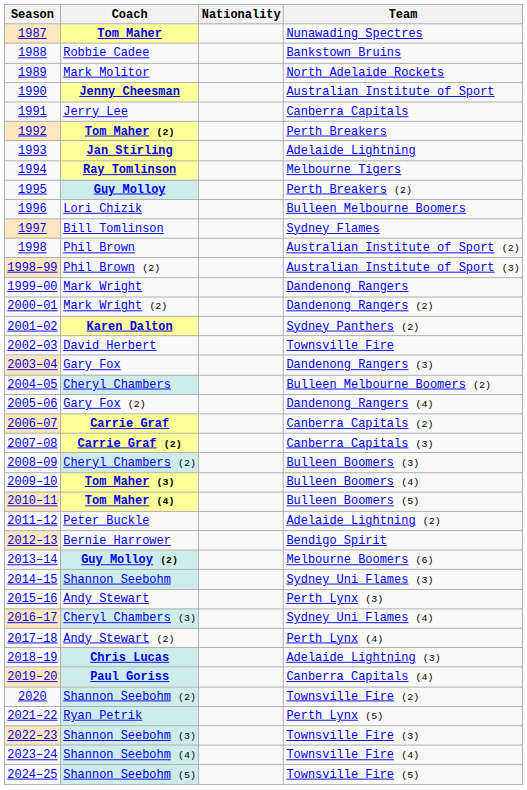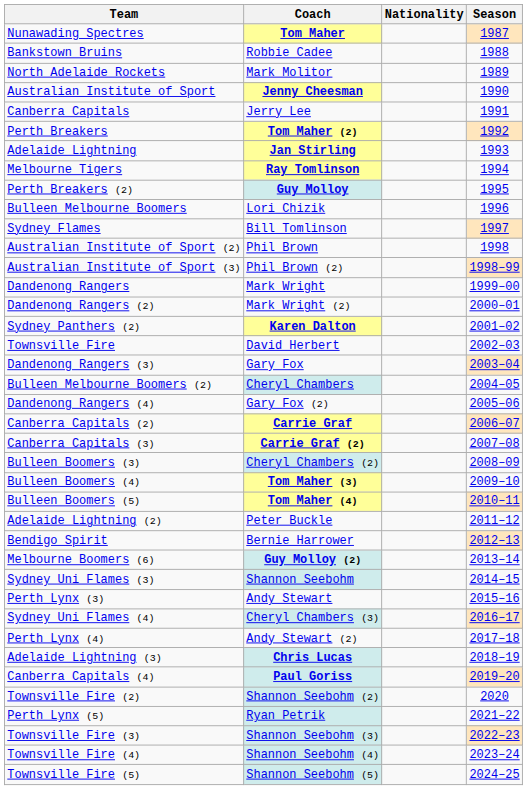 <table class="wikitable plainrowheaders sortable" summary="Season (sortable), Player (sortable), Position (sortable), Nationality (sortable) and Team (sortable)">
 <tr>
-<th scope="col">Season</th>
+<th scope="col">Team</th>
 <th scope="col">Coach</th>
 <th scope="col">Nationality</th>
-<th scope="col">Team</th>
+<th scope="col">Season</th>
 </tr>
 <tr>
-<td scope="row" style="background-color:#FFE6BD; text-align: center"><a href='#'>1987</a></td>
+<td><a href='#'>Nunawading Spectres</a></td>
 <th scope="row" style="background-color:#FFFF99"><a href='#'>Tom Maher</a></th>
 <td></td>
-<td><a href='#'>Nunawading Spectres</a></td>
+<td scope="row" style="background-color:#FFE6BD; text-align: center"><a href='#'>1987</a></td>
 </tr>
 <tr>
-<td style="text-align: center"><a href='#'>1988</a></td>
+<td><a href='#'>Bankstown Bruins</a></td>
 <td><a href='#'>Robbie Cadee</a></td>
 <td></td>
-<td><a href='#'>Bankstown Bruins</a></td>
+<td style="text-align: center"><a href='#'>1988</a></td>
 </tr>
 <tr>
-<td style="text-align: center"><a href='#'>1989</a></td>
+<td><a href='#'>North Adelaide Rockets</a></td>
 <td><a href='#'>Mark Molitor</a></td>
 <td></td>
-<td><a href='#'>North Adelaide Rockets</a></td>
+<td style="text-align: center"><a href='#'>1989</a></td>
 </tr>
 <tr>
-<td style="text-align: center"><a href='#'>1990</a></td>
+<td><a href='#'>Australian Institute of Sport</a></td>
 <th scope="row" style="background-color:#FFFF99"><a href='#'>Jenny Cheesman</a></th>
 <td></td>
-<td><a href='#'>Australian Institute of Sport</a></td>
+<td style="text-align: center"><a href='#'>1990</a></td>
 </tr>
 <tr>
-<td style="text-align: center"><a href='#'>1991</a></td>
+<td><a href='#'>Canberra Capitals</a></td>
 <td><a href='#'>Jerry Lee</a></td>
 <td></td>
-<td><a href='#'>Canberra Capitals</a></td>
+<td style="text-align: center"><a href='#'>1991</a></td>
 </tr>
 <tr>
-<td scope="row" style="background-color:#FFE6BD; text-align: center"><a href='#'>1992</a></td>
+<td><a href='#'>Perth Breakers</a></td>
 <th scope="row" style="background-color:#FFFF99"><a href='#'>Tom Maher</a> <small> (2) </small></th>
 <td></td>
-<td><a href='#'>Perth Breakers</a></td>
+<td scope="row" style="background-color:#FFE6BD; text-align: center"><a href='#'>1992</a></td>
 </tr>
 <tr>
-<td style="text-align: center"><a href='#'>1993</a></td>
+<td><a href='#'>Adelaide Lightning</a></td>
 <th scope="row" style="background-color:#FFFF99"><a href='#'>Jan Stirling</a></th>
 <td></td>
-<td><a href='#'>Adelaide Lightning</a></td>
+<td style="text-align: center"><a href='#'>1993</a></td>
 </tr>
 <tr>
-<td style="text-align: center"><a href='#'>1994</a></td>
+<td><a href='#'>Melbourne Tigers</a></td>
 <th scope="row" style="background-color:#FFFF99"><a href='#'>Ray Tomlinson</a></th>
 <td></td>
-<td><a href='#'>Melbourne Tigers</a></td>
+<td style="text-align: center"><a href='#'>1994</a></td>
 </tr>
 <tr>
-<td style="text-align: center"><a href='#'>1995</a></td>
+<td><a href='#'>Perth Breakers</a> <small>(2)</small></td>
 <th scope="row" style="background-color:#CFECEC"><a href='#'>Guy Molloy</a></th>
 <td></td>
-<td><a href='#'>Perth Breakers</a> <small>(2)</small></td>
+<td style="text-align: center"><a href='#'>1995</a></td>
 </tr>
 <tr>
-<td style="text-align: center"><a href='#'>1996</a></td>
+<td><a href='#'>Bulleen Melbourne Boomers</a></td>
 <td><a href='#'>Lori Chizik</a></td>
 <td></td>
-<td><a href='#'>Bulleen Melbourne Boomers</a></td>
+<td style="text-align: center"><a href='#'>1996</a></td>
 </tr>
 <tr>
-<td scope="row" style="background-color:#FFE6BD; text-align: center"><a href='#'>1997</a></td>
+<td><a href='#'>Sydney Flames</a></td>
 <td><a href='#'>Bill Tomlinson</a></td>
 <td></td>
-<td><a href='#'>Sydney Flames</a></td>
+<td scope="row" style="background-color:#FFE6BD; text-align: center"><a href='#'>1997</a></td>
 </tr>
 <tr>
-<td style="text-align: center"><a href='#'>1998</a></td>
+<td><a href='#'>Australian Institute of Sport</a> <small>(2)</small></td>
 <td><a href='#'>Phil Brown</a></td>
 <td></td>
-<td><a href='#'>Australian Institute of Sport</a> <small>(2)</small></td>
+<td style="text-align: center"><a href='#'>1998</a></td>
 </tr>
 <tr>
-<td scope="row" style="background-color:#FFE6BD; text-align: center"><a href='#'>1998–99</a></td>
+<td><a href='#'>Australian Institute of Sport</a> <small>(3)</small></td>
 <td><a href='#'>Phil Brown</a> <small>(2)</small></td>
 <td></td>
-<td><a href='#'>Australian Institute of Sport</a> <small>(3)</small></td>
+<td scope="row" style="background-color:#FFE6BD; text-align: center"><a href='#'>1998–99</a></td>
 </tr>
 <tr>
-<td style="text-align: center"><a href='#'>1999–00</a></td>
+<td><a href='#'>Dandenong Rangers</a></td>
 <td><a href='#'>Mark Wright</a></td>
 <td></td>
-<td><a href='#'>Dandenong Rangers</a></td>
+<td style="text-align: center"><a href='#'>1999–00</a></td>
 </tr>
 <tr>
-<td style="text-align: center"><a href='#'>2000–01</a></td>
+<td><a href='#'>Dandenong Rangers</a> <small>(2)</small></td>
 <td><a href='#'>Mark Wright</a> <small>(2)</small></td>
 <td></td>
-<td><a href='#'>Dandenong Rangers</a> <small>(2)</small></td>
+<td style="text-align: center"><a href='#'>2000–01</a></td>
 </tr>
 <tr>
-<td style="text-align: center"><a href='#'>2001–02</a></td>
+<td><a href='#'>Sydney Panthers</a> <small>(2)</small></td>
 <th scope="row" style="background-color:#FFFF99"><a href='#'>Karen Dalton</a></th>
 <td></td>
-<td><a href='#'>Sydney Panthers</a> <small>(2)</small></td>
+<td style="text-align: center"><a href='#'>2001–02</a></td>
 </tr>
 <tr>
-<td style="text-align: center"><a href='#'>2002–03</a></td>
+<td><a href='#'>Townsville Fire</a></td>
 <td><a href='#'>David Herbert</a></td>
 <td></td>
-<td><a href='#'>Townsville Fire</a></td>
+<td style="text-align: center"><a href='#'>2002–03</a></td>
 </tr>
 <tr>
-<td scope="row" style="background-color:#FFE6BD; text-align: center"><a href='#'>2003–04</a></td>
+<td><a href='#'>Dandenong Rangers</a> <small>(3)</small></td>
 <td><a href='#'>Gary Fox</a></td>
 <td></td>
-<td><a href='#'>Dandenong Rangers</a> <small>(3)</small></td>
+<td scope="row" style="background-color:#FFE6BD; text-align: center"><a href='#'>2003–04</a></td>
 </tr>
 <tr>
-<td style="text-align: center"><a href='#'>2004–05</a></td>
+<td><a href='#'>Bulleen Melbourne Boomers</a> <small>(2)</small></td>
 <td scope="row" style="background-color:#CFECEC"><a href='#'>Cheryl Chambers</a></td>
 <td></td>
-<td><a href='#'>Bulleen Melbourne Boomers</a> <small>(2)</small></td>
+<td style="text-align: center"><a href='#'>2004–05</a></td>
 </tr>
 <tr>
-<td style="text-align: center"><a href='#'>2005–06</a></td>
+<td><a href='#'>Dandenong Rangers</a> <small>(4)</small></td>
 <td><a href='#'>Gary Fox</a> <small>(2)</small></td>
 <td></td>
-<td><a href='#'>Dandenong Rangers</a> <small>(4)</small></td>
+<td style="text-align: center"><a href='#'>2005–06</a></td>
 </tr>
 <tr>
-<td scope="row" style="background-color:#FFE6BD; text-align: center"><a href='#'>2006–07</a></td>
+<td><a href='#'>Canberra Capitals</a> <small>(2)</small></td>
 <th scope="row" style="background-color:#FFFF99"><a href='#'>Carrie Graf</a></th>
 <td></td>
-<td><a href='#'>Canberra Capitals</a> <small>(2)</small></td>
+<td scope="row" style="background-color:#FFE6BD; text-align: center"><a href='#'>2006–07</a></td>
 </tr>
 <tr>
-<td style="text-align: center"><a href='#'>2007–08</a></td>
+<td><a href='#'>Canberra Capitals</a> <small>(3)</small></td>
 <th scope="row" style="background-color:#FFFF99"><a href='#'>Carrie Graf</a> <small>(2)</small></th>
 <td></td>
-<td><a href='#'>Canberra Capitals</a> <small>(3)</small></td>
+<td style="text-align: center"><a href='#'>2007–08</a></td>
 </tr>
 <tr>
-<td style="text-align: center"><a href='#'>2008–09</a></td>
+<td><a href='#'>Bulleen Boomers</a> <small>(3)</small></td>
 <td scope="row" style="background-color:#CFECEC"><a href='#'>Cheryl Chambers</a> <small>(2)</small></td>
 <td></td>
-<td><a href='#'>Bulleen Boomers</a> <small>(3)</small></td>
+<td style="text-align: center"><a href='#'>2008–09</a></td>
 </tr>
 <tr>
-<td style="text-align: center"><a href='#'>2009–10</a></td>
+<td><a href='#'>Bulleen Boomers</a> <small>(4)</small></td>
 <th scope="row" style="background-color:#FFFF99"><a href='#'>Tom Maher</a> <small>(3)</small></th>
 <td></td>
-<td><a href='#'>Bulleen Boomers</a> <small>(4)</small></td>
+<td style="text-align: center"><a href='#'>2009–10</a></td>
 </tr>
 <tr>
-<td scope="row" style="background-color:#FFE6BD; text-align: center"><a href='#'>2010–11</a></td>
+<td><a href='#'>Bulleen Boomers</a> <small>(5)</small></td>
 <th scope="row" style="background-color:#FFFF99"><a href='#'>Tom Maher</a> <small>(4)</small></th>
 <td></td>
-<td><a href='#'>Bulleen Boomers</a> <small>(5)</small></td>
+<td scope="row" style="background-color:#FFE6BD; text-align: center"><a href='#'>2010–11</a></td>
 </tr>
 <tr>
-<td style="text-align: center"><a href='#'>2011–12</a></td>
+<td><a href='#'>Adelaide Lightning</a> <small>(2)</small></td>
 <td><a href='#'>Peter Buckle</a></td>
 <td></td>
-<td><a href='#'>Adelaide Lightning</a> <small>(2)</small></td>
+<td style="text-align: center"><a href='#'>2011–12</a></td>
 </tr>
 <tr>
-<td scope="row" style="background-color:#FFE6BD; text-align: center"><a href='#'>2012–13</a></td>
+<td><a href='#'>Bendigo Spirit</a></td>
 <td><a href='#'>Bernie Harrower</a></td>
 <td></td>
-<td><a href='#'>Bendigo Spirit</a></td>
+<td scope="row" style="background-color:#FFE6BD; text-align: center"><a href='#'>2012–13</a></td>
 </tr>
 <tr>
-<td style="text-align: center"><a href='#'>2013–14</a></td>
+<td><a href='#'>Melbourne Boomers</a> <small>(6)</small></td>
 <th scope="row" style="background-color:#CFECEC"><a href='#'>Guy Molloy</a> <small>(2)</small></th>
 <td></td>
-<td><a href='#'>Melbourne Boomers</a> <small>(6)</small></td>
+<td style="text-align: center"><a href='#'>2013–14</a></td>
 </tr>
 <tr>
-<td style="text-align: center"><a href='#'>2014–15</a></td>
+<td><a href='#'>Sydney Uni Flames</a> <small>(3)</small></td>
 <td scope="row" style="background-color:#CFECEC"><a href='#'>Shannon Seebohm</a></td>
 <td></td>
-<td><a href='#'>Sydney Uni Flames</a> <small>(3)</small></td>
+<td style="text-align: center"><a href='#'>2014–15</a></td>
 </tr>
 <tr>
-<td style="text-align: center"><a href='#'>2015–16</a></td>
+<td><a href='#'>Perth Lynx</a> <small>(3)</small></td>
 <td><a href='#'>Andy Stewart</a></td>
 <td></td>
-<td><a href='#'>Perth Lynx</a> <small>(3)</small></td>
+<td style="text-align: center"><a href='#'>2015–16</a></td>
 </tr>
 <tr>
-<td scope="row" style="background-color:#FFE6BD; text-align: center"><a href='#'>2016–17</a></td>
+<td><a href='#'>Sydney Uni Flames</a> <small>(4)</small></td>
 <td scope="row" style="background-color:#CFECEC"><a href='#'>Cheryl Chambers</a> <small>(3)</small></td>
 <td></td>
-<td><a href='#'>Sydney Uni Flames</a> <small>(4)</small></td>
+<td scope="row" style="background-color:#FFE6BD; text-align: center"><a href='#'>2016–17</a></td>
 </tr>
 <tr>
-<td style="text-align: center"><a href='#'>2017–18</a></td>
+<td><a href='#'>Perth Lynx</a> <small>(4)</small></td>
 <td><a href='#'>Andy Stewart</a> <small>(2)</small></td>
 <td></td>
-<td><a href='#'>Perth Lynx</a> <small>(4)</small></td>
+<td style="text-align: center"><a href='#'>2017–18</a></td>
 </tr>
 <tr>
-<td style="text-align: center"><a href='#'>2018–19</a></td>
+<td><a href='#'>Adelaide Lightning</a> <small>(3)</small></td>
 <th scope="row" style="background-color:#CFECEC"><a href='#'>Chris Lucas</a></th>
 <td></td>
-<td><a href='#'>Adelaide Lightning</a> <small>(3)</small></td>
+<td style="text-align: center"><a href='#'>2018–19</a></td>
 </tr>
 <tr>
-<td scope="row" style="background-color:#FFE6BD; text-align: center"><a href='#'>2019–20</a></td>
+<td><a href='#'>Canberra Capitals</a> <small>(4)</small></td>
 <th scope="row" style="background-color:#CFECEC"><a href='#'>Paul Goriss</a></th>
 <td></td>
-<td><a href='#'>Canberra Capitals</a> <small>(4)</small></td>
+<td scope="row" style="background-color:#FFE6BD; text-align: center"><a href='#'>2019–20</a></td>
 </tr>
 <tr>
-<td style="text-align: center"><a href='#'>2020</a></td>
+<td><a href='#'>Townsville Fire</a> <small>(2)</small></td>
 <td scope="row" style="background-color:#CFECEC"><a href='#'>Shannon Seebohm</a> <small>(2)</small></td>
 <td></td>
-<td><a href='#'>Townsville Fire</a> <small>(2)</small></td>
+<td style="text-align: center"><a href='#'>2020</a></td>
 </tr>
 <tr>
-<td style="text-align: center"><a href='#'>2021–22</a></td>
+<td><a href='#'>Perth Lynx</a> <small>(5)</small></td>
 <td scope="row" style="background-color:#CFECEC"><a href='#'>Ryan Petrik</a></td>
 <td></td>
-<td><a href='#'>Perth Lynx</a> <small>(5)</small></td>
+<td style="text-align: center"><a href='#'>2021–22</a></td>
 </tr>
 <tr>
-<td scope="row" style="background-color:#FFE6BD; text-align: center"><a href='#'>2022–23</a></td>
+<td><a href='#'>Townsville Fire</a> <small>(3)</small></td>
 <td scope="row" style="background-color:#CFECEC"><a href='#'>Shannon Seebohm</a> <small>(3)</small></td>
 <td></td>
-<td><a href='#'>Townsville Fire</a> <small>(3)</small></td>
+<td scope="row" style="background-color:#FFE6BD; text-align: center"><a href='#'>2022–23</a></td>
 </tr>
 <tr>
-<td style="text-align: center"><a href='#'>2023–24</a></td>
+<td><a href='#'>Townsville Fire</a> <small>(4)</small></td>
 <td scope="row" style="background-color:#CFECEC"><a href='#'>Shannon Seebohm</a> <small>(4)</small></td>
 <td></td>
-<td><a href='#'>Townsville Fire</a> <small>(4)</small></td>
+<td style="text-align: center"><a href='#'>2023–24</a></td>
 </tr>
 <tr>
-<td style="text-align: center"><a href='#'>2024–25</a></td>
+<td><a href='#'>Townsville Fire</a> <small>(5)</small></td>
 <td scope="row" style="background-color:#CFECEC"><a href='#'>Shannon Seebohm</a> <small>(5)</small></td>
 <td></td>
-<td><a href='#'>Townsville Fire</a> <small>(5)</small></td>
+<td style="text-align: center"><a href='#'>2024–25</a></td>
 </tr>
 </table>
